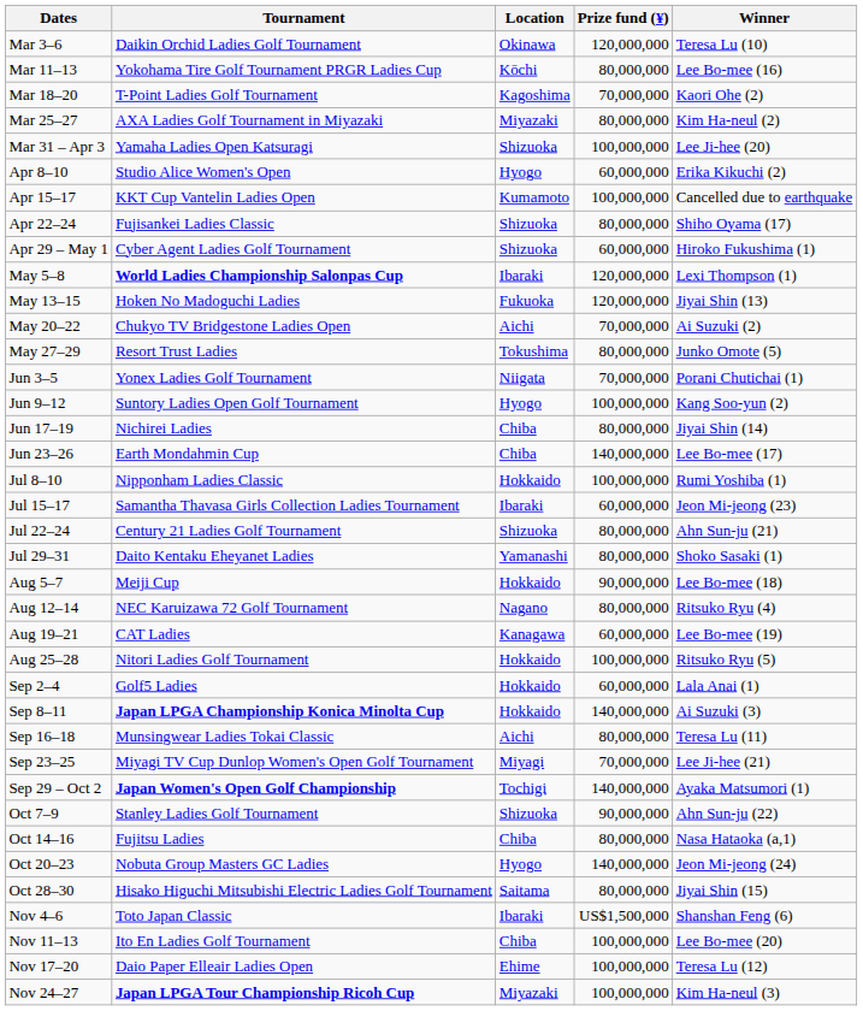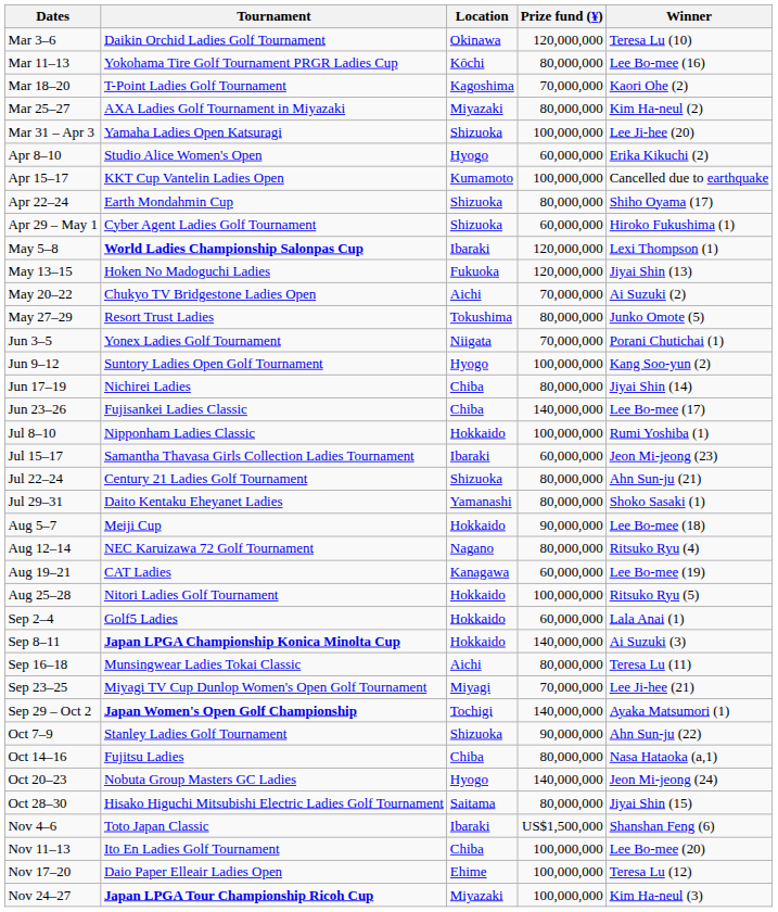 <table class="wikitable" style="font-size:95%;">
 <tr>
 <th>Dates</th>
 <th>Tournament</th>
 <th>Location</th>
 <th>Prize fund (<a href='#'>¥</a>)</th>
 <th>Winner</th>
 </tr>
 <tr>
 <td>Mar 3–6</td>
 <td><a href='#'>Daikin Orchid Ladies Golf Tournament</a></td>
 <td><a href='#'>Okinawa</a></td>
 <td align=right>120,000,000</td>
 <td> <a href='#'>Teresa Lu</a> (10)</td>
 </tr>
 <tr>
 <td>Mar 11–13</td>
 <td><a href='#'>Yokohama Tire Golf Tournament PRGR Ladies Cup</a></td>
 <td><a href='#'>Kōchi</a></td>
 <td align=right>80,000,000</td>
 <td> <a href='#'>Lee Bo-mee</a> (16)</td>
 </tr>
 <tr>
 <td>Mar 18–20</td>
 <td><a href='#'>T-Point Ladies Golf Tournament</a></td>
 <td><a href='#'>Kagoshima</a></td>
 <td align=right>70,000,000</td>
 <td> <a href='#'>Kaori Ohe</a> (2)</td>
 </tr>
 <tr>
 <td>Mar 25–27</td>
 <td><a href='#'>AXA Ladies Golf Tournament in Miyazaki</a></td>
 <td><a href='#'>Miyazaki</a></td>
 <td align=right>80,000,000</td>
 <td> <a href='#'>Kim Ha-neul</a> (2)</td>
 </tr>
 <tr>
 <td>Mar 31 – Apr 3</td>
 <td><a href='#'>Yamaha Ladies Open Katsuragi</a></td>
 <td><a href='#'>Shizuoka</a></td>
 <td align=right>100,000,000</td>
 <td> <a href='#'>Lee Ji-hee</a> (20)</td>
 </tr>
 <tr>
 <td>Apr 8–10</td>
 <td><a href='#'>Studio Alice Women's Open</a></td>
 <td><a href='#'>Hyogo</a></td>
 <td align=right>60,000,000</td>
 <td> <a href='#'>Erika Kikuchi</a> (2)</td>
 </tr>
 <tr>
 <td>Apr 15–17</td>
 <td><a href='#'>KKT Cup Vantelin Ladies Open</a></td>
 <td><a href='#'>Kumamoto</a></td>
 <td align=right>100,000,000</td>
 <td>Cancelled due to <a href='#'>earthquake</a></td>
 </tr>
 <tr>
 <td>Apr 22–24</td>
-<td><a href='#'>Fujisankei Ladies Classic</a></td>
+<td><a href='#'>Earth Mondahmin Cup</a></td>
 <td><a href='#'>Shizuoka</a></td>
 <td align=right>80,000,000</td>
 <td> <a href='#'>Shiho Oyama</a> (17)</td>
 </tr>
 <tr>
 <td>Apr 29 – May 1</td>
 <td><a href='#'>Cyber Agent Ladies Golf Tournament</a></td>
 <td><a href='#'>Shizuoka</a></td>
 <td align=right>60,000,000</td>
 <td> <a href='#'>Hiroko Fukushima</a> (1)</td>
 </tr>
 <tr>
 <td>May 5–8</td>
 <td><strong><a href='#'>World Ladies Championship Salonpas Cup</a></strong></td>
 <td><a href='#'>Ibaraki</a></td>
 <td align=right>120,000,000</td>
 <td> <a href='#'>Lexi Thompson</a> (1)</td>
 </tr>
 <tr>
 <td>May 13–15</td>
 <td><a href='#'>Hoken No Madoguchi Ladies</a></td>
 <td><a href='#'>Fukuoka</a></td>
 <td align=right>120,000,000</td>
 <td> <a href='#'>Jiyai Shin</a> (13)</td>
 </tr>
 <tr>
 <td>May 20–22</td>
 <td><a href='#'>Chukyo TV Bridgestone Ladies Open</a></td>
 <td><a href='#'>Aichi</a></td>
 <td align=right>70,000,000</td>
 <td> <a href='#'>Ai Suzuki</a> (2)</td>
 </tr>
 <tr>
 <td>May 27–29</td>
 <td><a href='#'>Resort Trust Ladies</a></td>
 <td><a href='#'>Tokushima</a></td>
 <td align=right>80,000,000</td>
 <td> <a href='#'>Junko Omote</a> (5)</td>
 </tr>
 <tr>
 <td>Jun 3–5</td>
 <td><a href='#'>Yonex Ladies Golf Tournament</a></td>
 <td><a href='#'>Niigata</a></td>
 <td align=right>70,000,000</td>
 <td> <a href='#'>Porani Chutichai</a> (1)</td>
 </tr>
 <tr>
 <td>Jun 9–12</td>
 <td><a href='#'>Suntory Ladies Open Golf Tournament</a></td>
 <td><a href='#'>Hyogo</a></td>
 <td align=right>100,000,000</td>
 <td> <a href='#'>Kang Soo-yun</a> (2)</td>
 </tr>
 <tr>
 <td>Jun 17–19</td>
 <td><a href='#'>Nichirei Ladies</a></td>
 <td><a href='#'>Chiba</a></td>
 <td align=right>80,000,000</td>
 <td> <a href='#'>Jiyai Shin</a> (14)</td>
 </tr>
 <tr>
 <td>Jun 23–26</td>
-<td><a href='#'>Earth Mondahmin Cup</a></td>
+<td><a href='#'>Fujisankei Ladies Classic</a></td>
 <td><a href='#'>Chiba</a></td>
 <td align=right>140,000,000</td>
 <td> <a href='#'>Lee Bo-mee</a> (17)</td>
 </tr>
 <tr>
 <td>Jul 8–10</td>
 <td><a href='#'>Nipponham Ladies Classic</a></td>
 <td><a href='#'>Hokkaido</a></td>
 <td align=right>100,000,000</td>
 <td> <a href='#'>Rumi Yoshiba</a> (1)</td>
 </tr>
 <tr>
 <td>Jul 15–17</td>
 <td><a href='#'>Samantha Thavasa Girls Collection Ladies Tournament</a></td>
 <td><a href='#'>Ibaraki</a></td>
 <td align=right>60,000,000</td>
 <td> <a href='#'>Jeon Mi-jeong</a> (23)</td>
 </tr>
 <tr>
 <td>Jul 22–24</td>
 <td><a href='#'>Century 21 Ladies Golf Tournament</a></td>
 <td><a href='#'>Shizuoka</a></td>
 <td align=right>80,000,000</td>
 <td> <a href='#'>Ahn Sun-ju</a> (21)</td>
 </tr>
 <tr>
 <td>Jul 29–31</td>
 <td><a href='#'>Daito Kentaku Eheyanet Ladies</a></td>
 <td><a href='#'>Yamanashi</a></td>
 <td align=right>80,000,000</td>
 <td> <a href='#'>Shoko Sasaki</a> (1)</td>
 </tr>
 <tr>
 <td>Aug 5–7</td>
 <td><a href='#'>Meiji Cup</a></td>
 <td><a href='#'>Hokkaido</a></td>
 <td align=right>90,000,000</td>
 <td> <a href='#'>Lee Bo-mee</a> (18)</td>
 </tr>
 <tr>
 <td>Aug 12–14</td>
 <td><a href='#'>NEC Karuizawa 72 Golf Tournament</a></td>
 <td><a href='#'>Nagano</a></td>
 <td align=right>80,000,000</td>
 <td> <a href='#'>Ritsuko Ryu</a> (4)</td>
 </tr>
 <tr>
 <td>Aug 19–21</td>
 <td><a href='#'>CAT Ladies</a></td>
 <td><a href='#'>Kanagawa</a></td>
 <td align=right>60,000,000</td>
 <td> <a href='#'>Lee Bo-mee</a> (19)</td>
 </tr>
 <tr>
 <td>Aug 25–28</td>
 <td><a href='#'>Nitori Ladies Golf Tournament</a></td>
 <td><a href='#'>Hokkaido</a></td>
 <td align=right>100,000,000</td>
 <td> <a href='#'>Ritsuko Ryu</a> (5)</td>
 </tr>
 <tr>
 <td>Sep 2–4</td>
 <td><a href='#'>Golf5 Ladies</a></td>
 <td><a href='#'>Hokkaido</a></td>
 <td align=right>60,000,000</td>
 <td> <a href='#'>Lala Anai</a> (1)</td>
 </tr>
 <tr>
 <td>Sep 8–11</td>
 <td><strong><a href='#'>Japan LPGA Championship Konica Minolta Cup</a></strong></td>
 <td><a href='#'>Hokkaido</a></td>
 <td align=right>140,000,000</td>
 <td> <a href='#'>Ai Suzuki</a> (3)</td>
 </tr>
 <tr>
 <td>Sep 16–18</td>
 <td><a href='#'>Munsingwear Ladies Tokai Classic</a></td>
 <td><a href='#'>Aichi</a></td>
 <td align=right>80,000,000</td>
 <td> <a href='#'>Teresa Lu</a> (11)</td>
 </tr>
 <tr>
 <td>Sep 23–25</td>
 <td><a href='#'>Miyagi TV Cup Dunlop Women's Open Golf Tournament</a></td>
 <td><a href='#'>Miyagi</a></td>
 <td align=right>70,000,000</td>
 <td> <a href='#'>Lee Ji-hee</a> (21)</td>
 </tr>
 <tr>
 <td>Sep 29 – Oct 2</td>
 <td><strong><a href='#'>Japan Women's Open Golf Championship</a></strong></td>
 <td><a href='#'>Tochigi</a></td>
 <td align=right>140,000,000</td>
 <td> <a href='#'>Ayaka Matsumori</a> (1)</td>
 </tr>
 <tr>
 <td>Oct 7–9</td>
 <td><a href='#'>Stanley Ladies Golf Tournament</a></td>
 <td><a href='#'>Shizuoka</a></td>
 <td align=right>90,000,000</td>
 <td> <a href='#'>Ahn Sun-ju</a> (22)</td>
 </tr>
 <tr>
 <td>Oct 14–16</td>
 <td><a href='#'>Fujitsu Ladies</a></td>
 <td><a href='#'>Chiba</a></td>
 <td align=right>80,000,000</td>
 <td> <a href='#'>Nasa Hataoka</a> (a,1)</td>
 </tr>
 <tr>
 <td>Oct 20–23</td>
 <td><a href='#'>Nobuta Group Masters GC Ladies</a></td>
 <td><a href='#'>Hyogo</a></td>
 <td align=right>140,000,000</td>
 <td> <a href='#'>Jeon Mi-jeong</a> (24)</td>
 </tr>
 <tr>
 <td>Oct 28–30</td>
 <td><a href='#'>Hisako Higuchi Mitsubishi Electric Ladies Golf Tournament</a></td>
 <td><a href='#'>Saitama</a></td>
 <td align=right>80,000,000</td>
 <td> <a href='#'>Jiyai Shin</a> (15)</td>
 </tr>
 <tr>
 <td>Nov 4–6</td>
 <td><a href='#'>Toto Japan Classic</a></td>
 <td><a href='#'>Ibaraki</a></td>
 <td align=right>US$1,500,000</td>
 <td> <a href='#'>Shanshan Feng</a> (6)</td>
 </tr>
 <tr>
 <td>Nov 11–13</td>
 <td><a href='#'>Ito En Ladies Golf Tournament</a></td>
 <td><a href='#'>Chiba</a></td>
 <td align=right>100,000,000</td>
 <td> <a href='#'>Lee Bo-mee</a> (20)</td>
 </tr>
 <tr>
 <td>Nov 17–20</td>
 <td><a href='#'>Daio Paper Elleair Ladies Open</a></td>
 <td><a href='#'>Ehime</a></td>
 <td align=right>100,000,000</td>
 <td> <a href='#'>Teresa Lu</a> (12)</td>
 </tr>
 <tr>
 <td>Nov 24–27</td>
 <td><strong><a href='#'>Japan LPGA Tour Championship Ricoh Cup</a></strong></td>
 <td><a href='#'>Miyazaki</a></td>
 <td align=right>100,000,000</td>
 <td> <a href='#'>Kim Ha-neul</a> (3)</td>
 </tr>
 </table>
